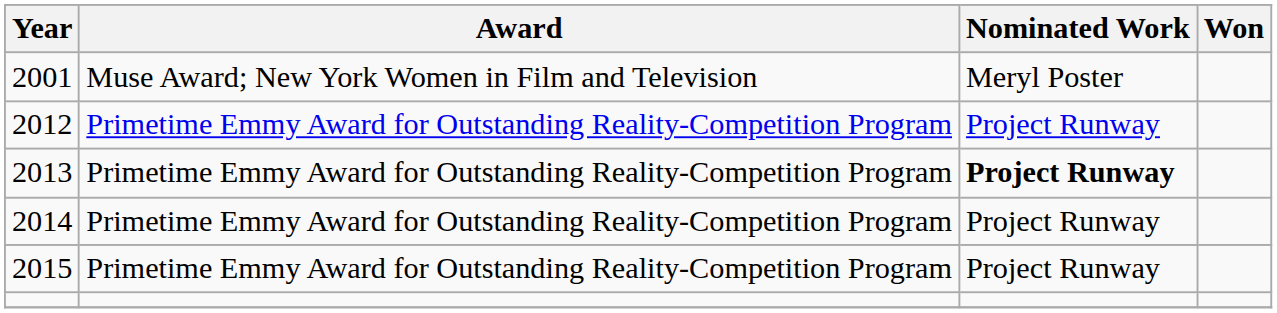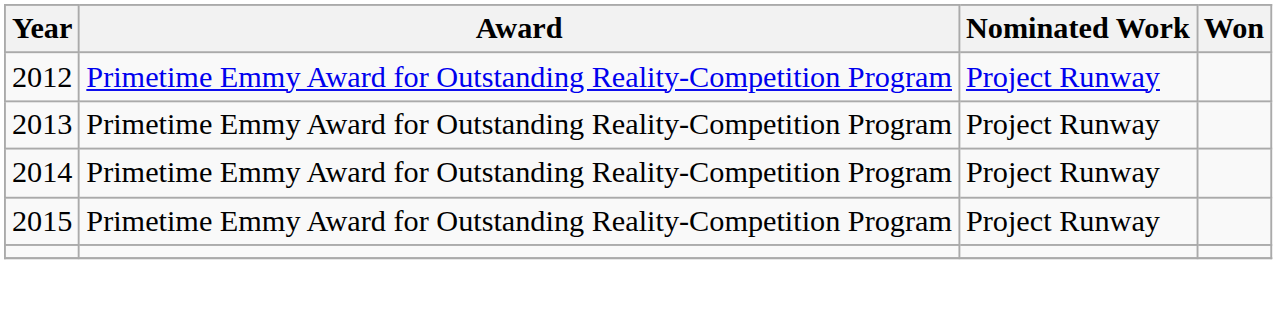 <table class="wikitable">
 <tr>
 <th>Year</th>
 <th>Award</th>
 <th>Nominated Work</th>
 <th>Won</th>
-</tr>
-<tr>
-<td>2001</td>
-<td>Muse Award; New York Women in Film and Television</td>
-<td>Meryl Poster</td>
-<td></td>
 </tr>
 <tr>
 <td>2012</td>
 <td><a href='#'>Primetime Emmy Award for Outstanding Reality-Competition Program</a></td>
 <td><a href='#'>Project Runway</a></td>
 <td></td>
 </tr>
 <tr>
 <td>2013</td>
 <td>Primetime Emmy Award for Outstanding Reality-Competition Program</td>
-<td><strong>Project Runway</strong></td>
+<td>Project Runway</td>
 <td></td>
 </tr>
 <tr>
 <td>2014</td>
 <td>Primetime Emmy Award for Outstanding Reality-Competition Program</td>
 <td>Project Runway</td>
 <td></td>
 </tr>
 <tr>
 <td>2015</td>
 <td>Primetime Emmy Award for Outstanding Reality-Competition Program</td>
 <td>Project Runway</td>
 <td></td>
 </tr>
 <tr>
 <td></td>
 <td></td>
 <td></td>
 <td></td>
 </tr>
 <tr>
 </tr>
 </table>
